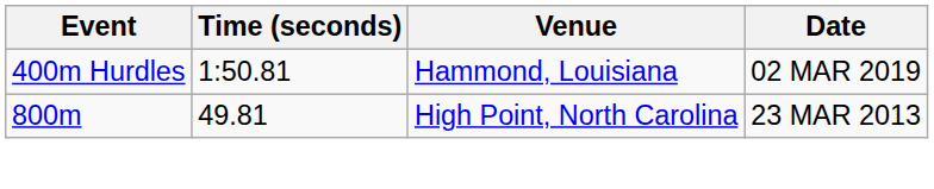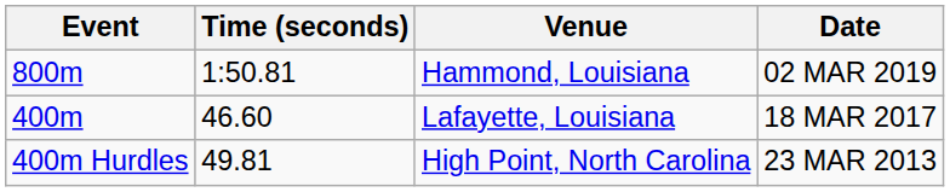 <table class=wikitable>
 <tr>
 <th>Event</th>
 <th>Time (seconds)</th>
 <th>Venue</th>
 <th>Date</th>
 </tr>
 <tr>
-<td><a href='#'>400m Hurdles</a></td>
+<td><a href='#'>800m</a></td>
 <td>1:50.81</td>
 <td><a href='#'>Hammond, Louisiana</a></td>
 <td>02 MAR 2019</td>
 </tr>
 <tr>
-<td><a href='#'>800m</a></td>
+<td><a href='#'>400m</a></td>
+<td>46.60</td>
+<td><a href='#'>Lafayette, Louisiana</a></td>
+<td>18 MAR 2017</td>
+</tr>
+<tr>
+<td><a href='#'>400m Hurdles</a></td>
 <td>49.81</td>
 <td><a href='#'>High Point, North Carolina</a></td>
 <td>23 MAR 2013</td>
 </tr>
 </table>
